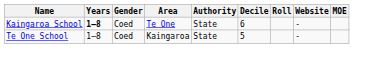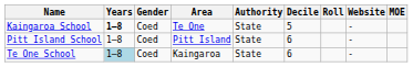 <table class="wikitable sortable">
 <tr>
 <th>Name</th>
 <th>Years</th>
 <th>Gender</th>
 <th>Area</th>
 <th>Authority</th>
 <th>Decile</th>
 <th>Roll</th>
 <th>Website</th>
 <th>MOE</th>
 </tr>
 <tr>
 <td><a href='#'>Kaingaroa School</a></td>
 <td><strong>1–8</strong></td>
 <td>Coed</td>
 <td><a href='#'>Te One</a></td>
 <td>State</td>
+<td>5</td>
+<td></td>
+<td>-</td>
+<td></td>
+</tr>
+<tr>
+<td><a href='#'>Pitt Island School</a></td>
+<td>1–8</td>
+<td>Coed</td>
+<td><a href='#'>Pitt Island</a></td>
+<td>State</td>
 <td>6</td>
 <td></td>
 <td>-</td>
 <td></td>
 </tr>
 <tr>
 <td><a href='#'>Te One School</a></td>
-<td>1–8</td>
+<td style="background: lightblue;">1–8</td>
 <td>Coed</td>
 <td>Kaingaroa</td>
 <td>State</td>
-<td>5</td>
+<td>6</td>
 <td></td>
 <td>-</td>
 <td></td>
 </tr>
 </table>
